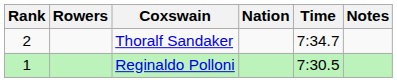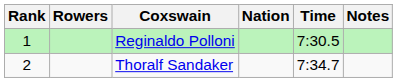 <table class="wikitable sortable" style="text-align:center">
 <tr>
 <th>Rank</th>
 <th>Rowers</th>
 <th>Coxswain</th>
 <th>Nation</th>
 <th>Time</th>
 <th>Notes</th>
 </tr>
+<tr bgcolor=bbf3bb>
+<td>1</td>
+<td align=left></td>
+<td align=left><a href='#'>Reginaldo Polloni</a></td>
+<td align=left></td>
+<td>7:30.5</td>
+<td></td>
+</tr>
 <tr>
 <td>2</td>
 <td align=left></td>
 <td align=left><a href='#'>Thoralf Sandaker</a></td>
 <td align=left></td>
 <td>7:34.7</td>
 <td></td>
 </tr>
-<tr bgcolor=bbf3bb>
-<td>1</td>
-<td align=left></td>
-<td align=left><a href='#'>Reginaldo Polloni</a></td>
-<td align=left></td>
-<td>7:30.5</td>
-<td></td>
-</tr>
 </table>
